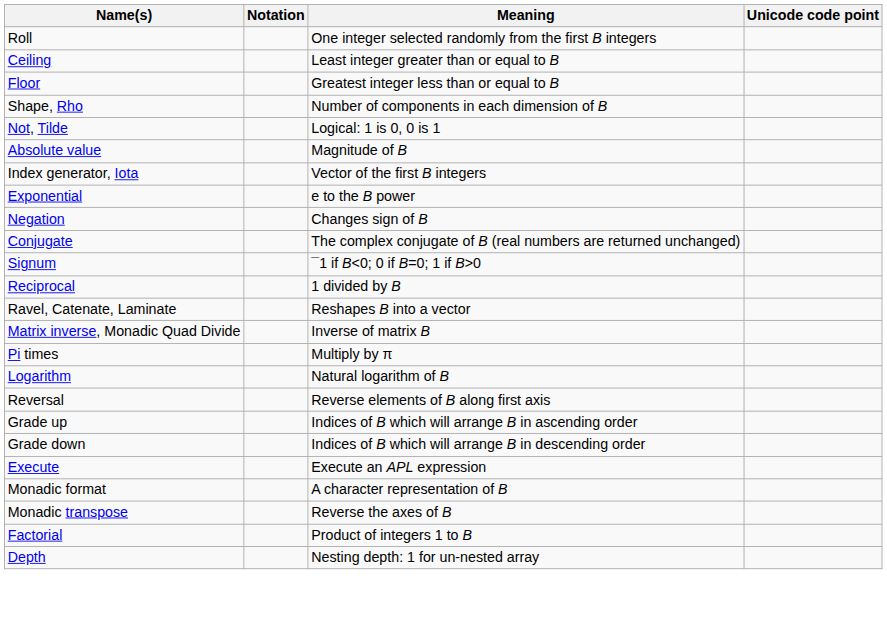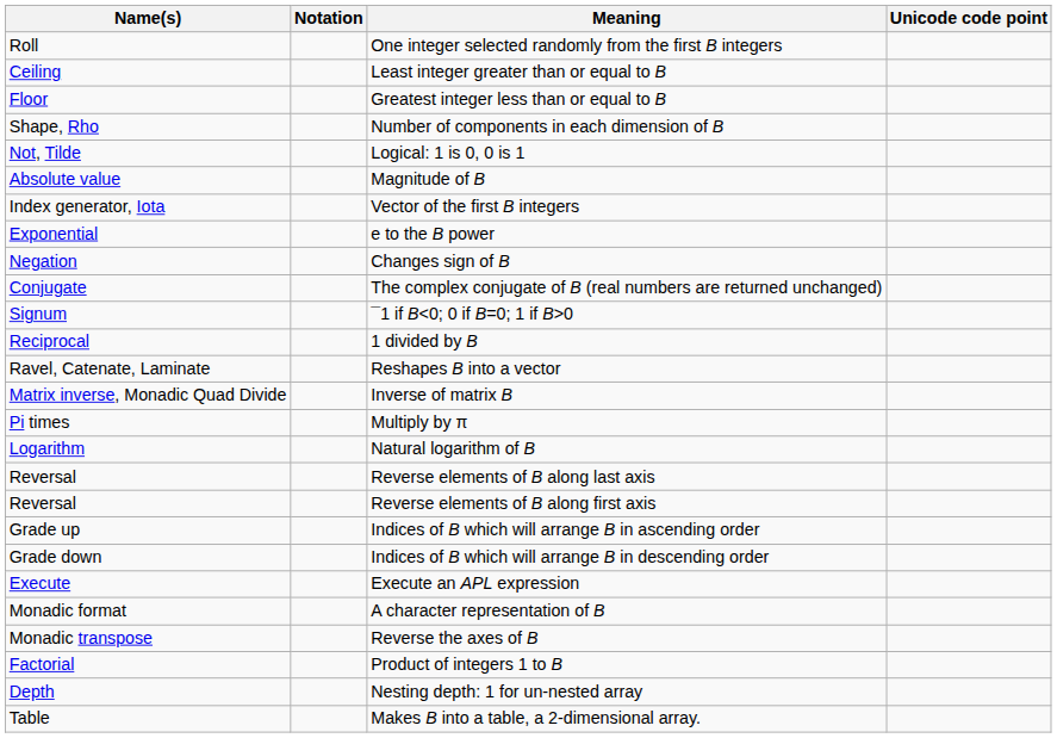 <table class="wikitable sortable">
 <tr>
 <th>Name(s)</th>
 <th>Notation</th>
 <th>Meaning</th>
 <th>Unicode code point</th>
 </tr>
 <tr>
 <td>Roll</td>
 <td class="Unicode" style="text-align:center;"></td>
 <td>One integer selected randomly from the first <em>B</em> integers</td>
 <td></td>
 </tr>
 <tr>
 <td><a href='#'>Ceiling</a></td>
 <td class="Unicode" style="text-align:center;"></td>
 <td>Least integer greater than or equal to <em>B</em></td>
 <td></td>
 </tr>
 <tr>
 <td><a href='#'>Floor</a></td>
 <td class="Unicode" style="text-align:center;"></td>
 <td>Greatest integer less than or equal to <em>B</em></td>
 <td></td>
 </tr>
 <tr>
 <td>Shape, <a href='#'>Rho</a></td>
 <td class="Unicode" style="text-align:center;"></td>
 <td>Number of components in each dimension of <em>B</em></td>
 <td></td>
 </tr>
 <tr>
 <td><a href='#'>Not</a>, <a href='#'>Tilde</a></td>
 <td class="Unicode" style="text-align:center;"></td>
 <td>Logical: 1 is 0, 0 is 1</td>
 <td></td>
 </tr>
 <tr>
 <td><a href='#'>Absolute value</a></td>
 <td class="Unicode" style="text-align:center;"></td>
 <td>Magnitude of <em>B</em></td>
 <td></td>
 </tr>
 <tr>
 <td>Index generator, <a href='#'>Iota</a></td>
 <td class="Unicode" style="text-align:center;"></td>
 <td>Vector of the first <em>B</em> integers</td>
 <td></td>
 </tr>
 <tr>
 <td><a href='#'>Exponential</a></td>
 <td class="Unicode" style="text-align:center;"></td>
 <td>e to the <em>B</em> power</td>
 <td></td>
 </tr>
 <tr>
 <td><a href='#'>Negation</a></td>
 <td class="Unicode" style="text-align:center;"></td>
 <td>Changes sign of <em>B</em></td>
 <td></td>
 </tr>
 <tr>
 <td><a href='#'>Conjugate</a></td>
 <td class="Unicode" style="text-align:center;"></td>
 <td>The complex conjugate of <em>B</em> (real numbers are returned unchanged)</td>
 <td></td>
 </tr>
 <tr>
 <td><a href='#'>Signum</a></td>
 <td class="Unicode" style="text-align:center;"></td>
 <td>¯1 if <em>B</em><0; 0 if <em>B</em>=0; 1 if <em>B</em>>0</td>
 <td></td>
 </tr>
 <tr>
 <td><a href='#'>Reciprocal</a></td>
 <td class="Unicode" style="text-align:center;"></td>
 <td>1 divided by <em>B</em></td>
 <td></td>
 </tr>
 <tr>
 <td>Ravel, Catenate, Laminate</td>
 <td class="Unicode" style="text-align:center;"></td>
 <td>Reshapes <em>B</em> into a vector</td>
 <td></td>
 </tr>
 <tr>
 <td><a href='#'>Matrix inverse</a>, Monadic Quad Divide</td>
 <td class="Unicode" style="text-align:center;"></td>
 <td>Inverse of matrix <em>B</em></td>
 <td></td>
 </tr>
 <tr>
 <td><a href='#'>Pi</a> times</td>
 <td class="Unicode" style="text-align:center;"></td>
 <td>Multiply by π</td>
 <td></td>
 </tr>
 <tr>
 <td><a href='#'>Logarithm</a></td>
 <td class="Unicode" style="text-align:center;"></td>
 <td>Natural logarithm of <em>B</em></td>
 <td></td>
 </tr>
 <tr>
 <td>Reversal</td>
 <td class="Unicode" style="text-align:center;"></td>
+<td>Reverse elements of <em>B</em> along last axis</td>
+<td></td>
+</tr>
+<tr>
+<td>Reversal</td>
+<td class="Unicode" style="text-align:center;"></td>
 <td>Reverse elements of <em>B</em> along first axis</td>
 <td></td>
 </tr>
 <tr>
 <td>Grade up</td>
 <td class="Unicode" style="text-align:center;"></td>
 <td>Indices of <em>B</em> which will arrange <em>B</em> in ascending order</td>
 <td></td>
 </tr>
 <tr>
 <td>Grade down</td>
 <td class="Unicode" style="text-align:center;"></td>
 <td>Indices of <em>B</em> which will arrange <em>B</em> in descending order</td>
 <td></td>
 </tr>
 <tr>
 <td><a href='#'>Execute</a></td>
 <td class="Unicode" style="text-align:center;"></td>
 <td>Execute an <em>APL</em> expression</td>
 <td></td>
 </tr>
 <tr>
 <td>Monadic format</td>
 <td class="Unicode" style="text-align:center;"></td>
 <td>A character representation of <em>B</em></td>
 <td></td>
 </tr>
 <tr>
 <td>Monadic <a href='#'>transpose</a></td>
 <td class="Unicode" style="text-align:center;"></td>
 <td>Reverse the axes of <em>B</em></td>
 <td></td>
 </tr>
 <tr>
 <td><a href='#'>Factorial</a></td>
 <td class="Unicode" style="text-align:center;"></td>
 <td>Product of integers 1 to <em>B</em></td>
 <td></td>
 </tr>
 <tr>
 <td><a href='#'>Depth</a></td>
 <td class="Unicode" style="text-align:center;"></td>
 <td>Nesting depth: 1 for un-nested array</td>
 <td></td>
 </tr>
+<tr>
+<td>Table</td>
+<td class="Unicode" style="text-align:center;"></td>
+<td>Makes <em>B</em> into a table, a 2-dimensional array.</td>
+<td></td>
+</tr>
 </table>
